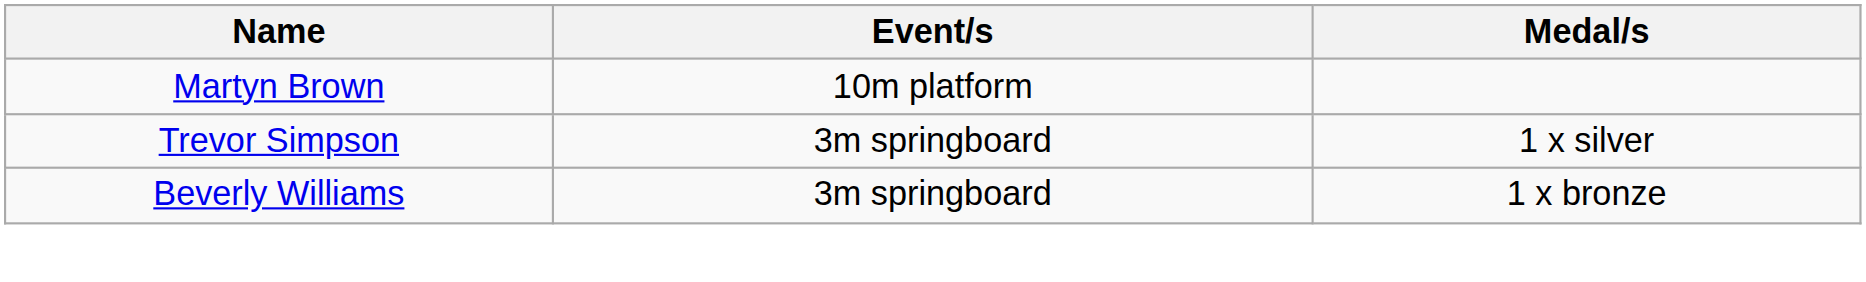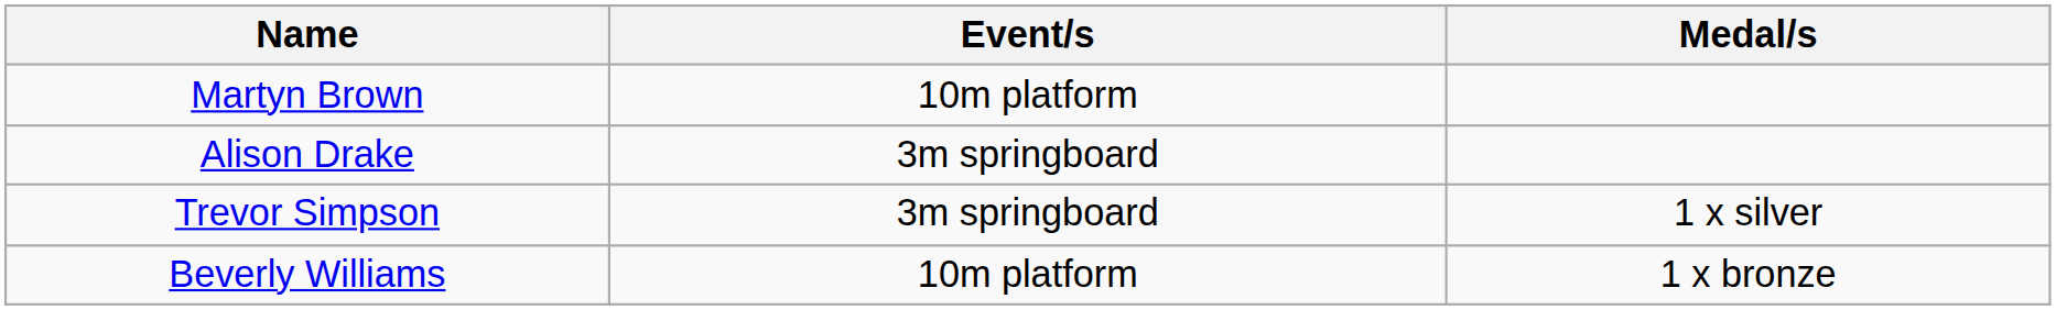 <table class="wikitable" style="text-align: center">
 <tr>
 <th width=250>Name</th>
 <th width=350>Event/s</th>
 <th width=250>Medal/s</th>
 </tr>
 <tr>
 <td><a href='#'>Martyn Brown</a></td>
 <td>10m platform</td>
 <td></td>
 </tr>
 <tr>
+<td><a href='#'>Alison Drake</a></td>
+<td>3m springboard</td>
+<td></td>
+</tr>
+<tr>
 <td><a href='#'>Trevor Simpson</a></td>
 <td>3m springboard</td>
 <td>1 x silver</td>
 </tr>
 <tr>
 <td><a href='#'>Beverly Williams</a></td>
-<td>3m springboard</td>
+<td>10m platform</td>
 <td>1 x bronze</td>
 </tr>
 </table>
